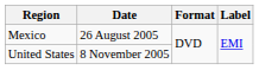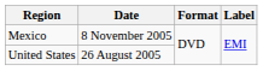 <table class="wikitable">
 <tr>
 <th>Region</th>
 <th>Date</th>
 <th>Format</th>
 <th>Label</th>
 </tr>
 <tr>
 <td>Mexico</td>
-<td style="text-align:left;">26 August 2005</td>
+<td style="text-align:left;">8 November 2005</td>
 <td rowspan="2">DVD</td>
 <td rowspan="2"><a href='#'>EMI</a></td>
 </tr>
 <tr>
 <td>United States</td>
-<td style="text-align:left;">8 November 2005</td>
+<td style="text-align:left;">26 August 2005</td>
 </tr>
 </table>
